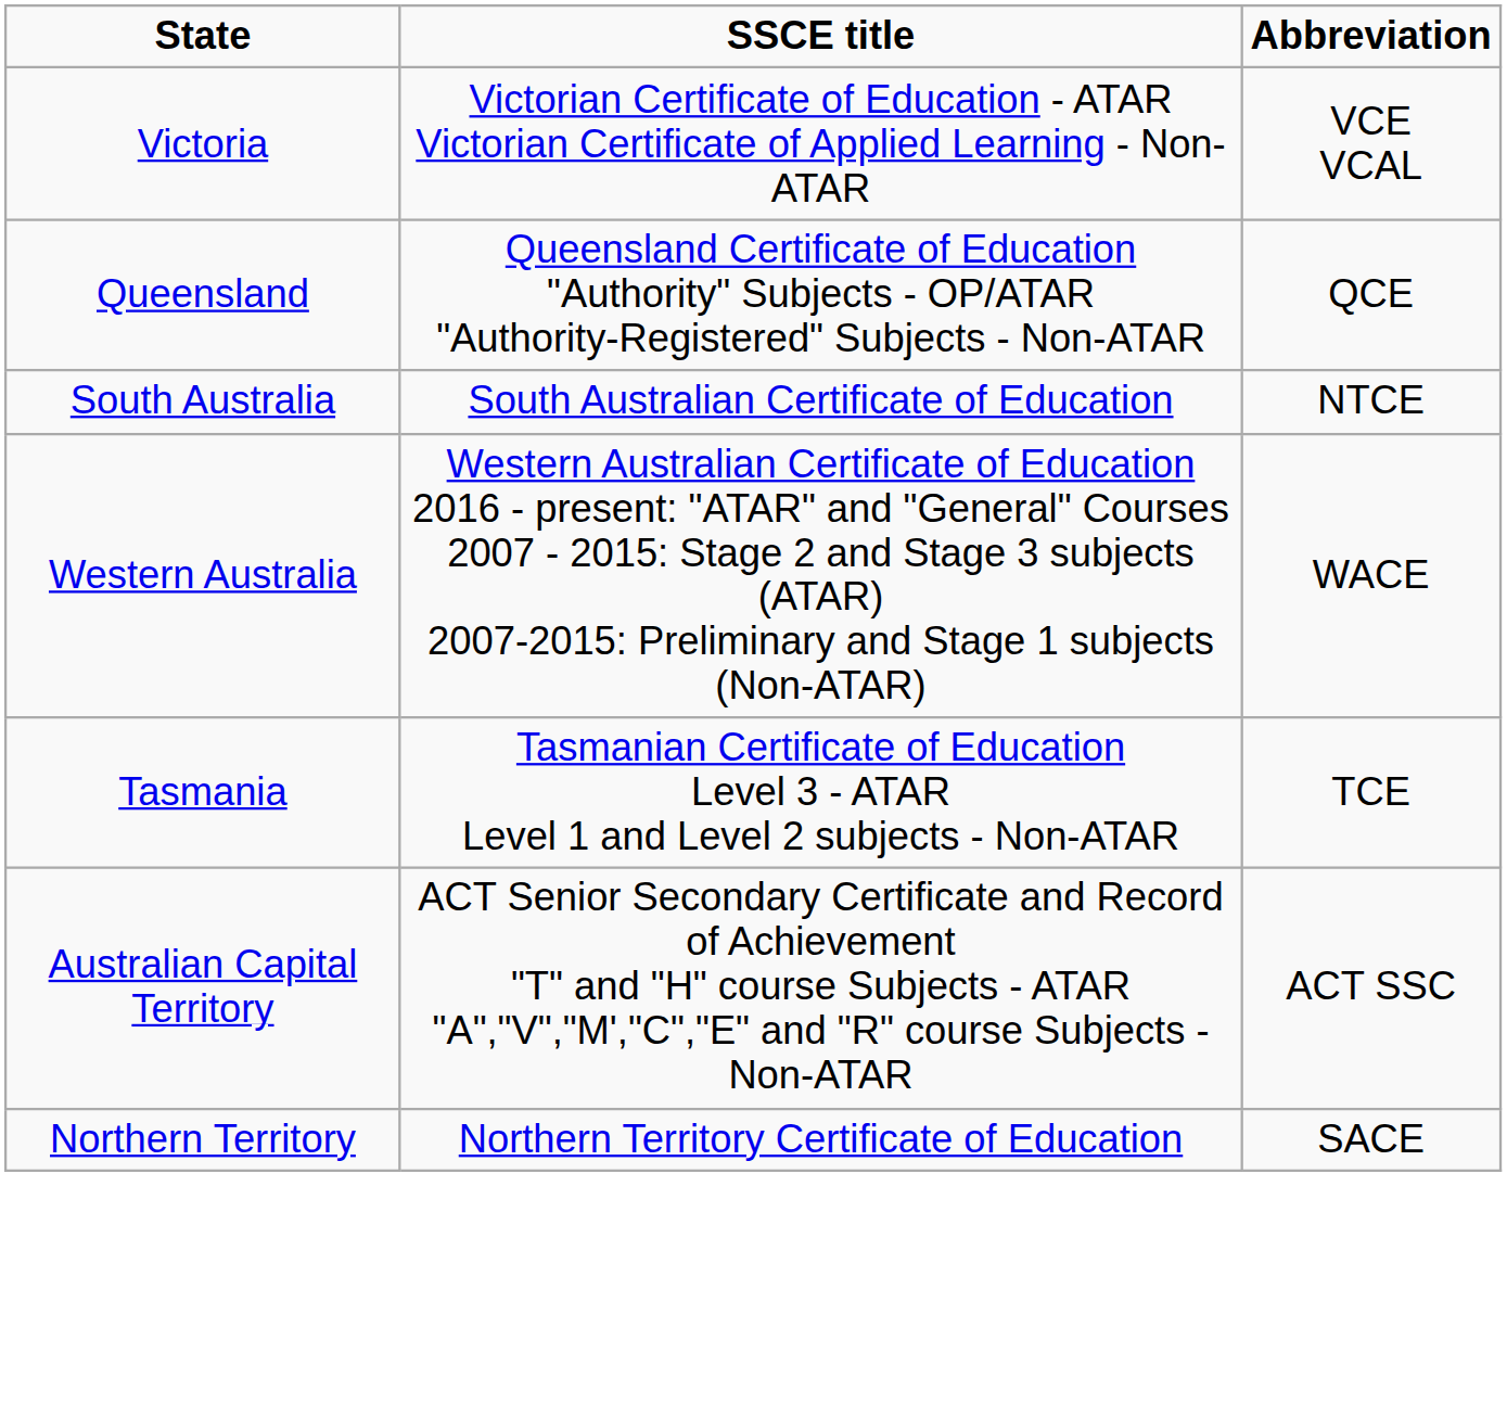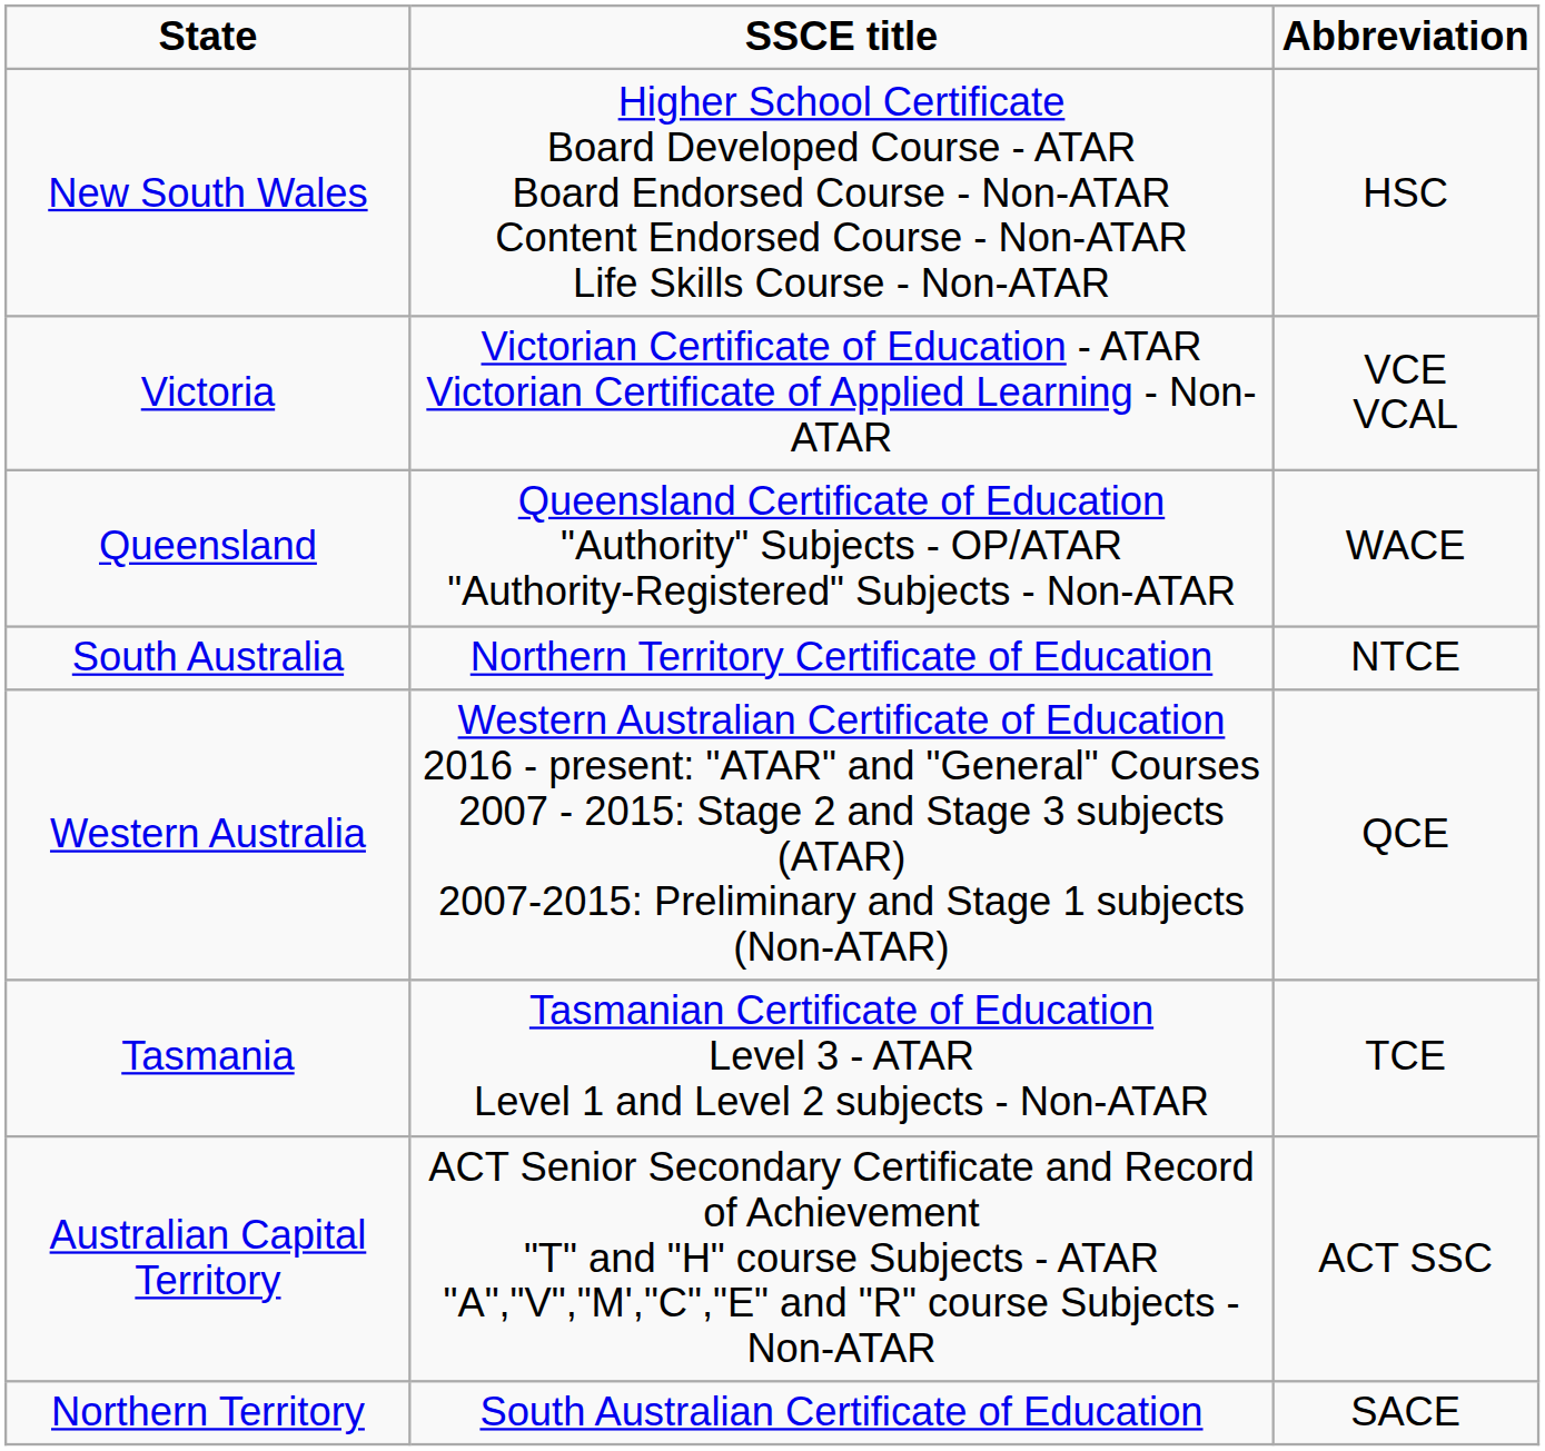 <table class="wikitable" style="text-align:center">
 <tr>
 <td><strong>State</strong></td>
 <td><strong>SSCE title</strong></td>
 <td><strong>Abbreviation</strong></td>
+</tr>
+<tr>
+<td><a href='#'>New South Wales</a></td>
+<td><a href='#'>Higher School Certificate</a><br>Board Developed Course - ATAR<br>Board Endorsed Course - Non-ATAR<br>Content Endorsed Course - Non-ATAR<br>Life Skills Course - Non-ATAR</td>
+<td>HSC</td>
 </tr>
 <tr>
 <td><a href='#'>Victoria</a></td>
 <td><a href='#'>Victorian Certificate of Education</a> - ATAR <br><a href='#'>Victorian Certificate of Applied Learning</a> - Non-ATAR</td>
 <td>VCE<br>VCAL</td>
 </tr>
 <tr>
 <td><a href='#'>Queensland</a></td>
 <td><a href='#'>Queensland Certificate of Education</a><br>"Authority" Subjects - OP/ATAR<br>"Authority-Registered" Subjects - Non-ATAR</td>
-<td>QCE</td>
+<td>WACE</td>
 </tr>
 <tr>
 <td><a href='#'>South Australia</a></td>
-<td><a href='#'>South Australian Certificate of Education</a></td>
+<td><a href='#'>Northern Territory Certificate of Education</a></td>
 <td>NTCE</td>
 </tr>
 <tr>
 <td><a href='#'>Western Australia</a></td>
 <td><a href='#'>Western Australian Certificate of Education</a><br>2016 - present: "ATAR" and "General" Courses<br>2007 - 2015: Stage 2 and Stage 3 subjects (ATAR)<br>2007-2015: Preliminary and Stage 1 subjects  (Non-ATAR)</td>
-<td>WACE</td>
+<td>QCE</td>
 </tr>
 <tr>
 <td><a href='#'>Tasmania</a></td>
 <td><a href='#'>Tasmanian Certificate of Education</a><br>Level 3 - ATAR<br>Level 1 and Level 2 subjects - Non-ATAR</td>
 <td>TCE</td>
 </tr>
 <tr>
 <td><a href='#'>Australian Capital Territory</a></td>
 <td>ACT Senior Secondary Certificate and Record of Achievement<br>"T" and "H" course Subjects - ATAR<br>"A","V","M',"C","E" and "R" course Subjects - Non-ATAR</td>
 <td>ACT SSC</td>
 </tr>
 <tr>
 <td><a href='#'>Northern Territory</a></td>
-<td><a href='#'>Northern Territory Certificate of Education</a></td>
+<td><a href='#'>South Australian Certificate of Education</a></td>
 <td>SACE</td>
 </tr>
 </table>
